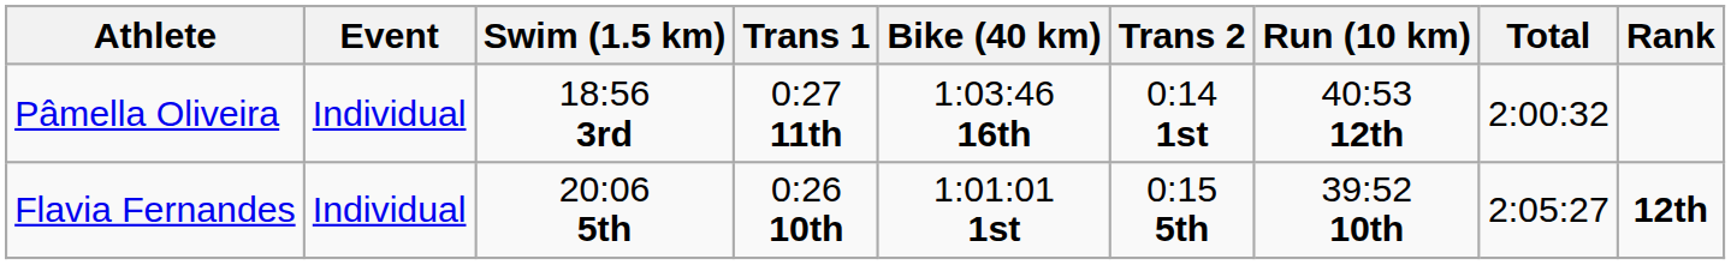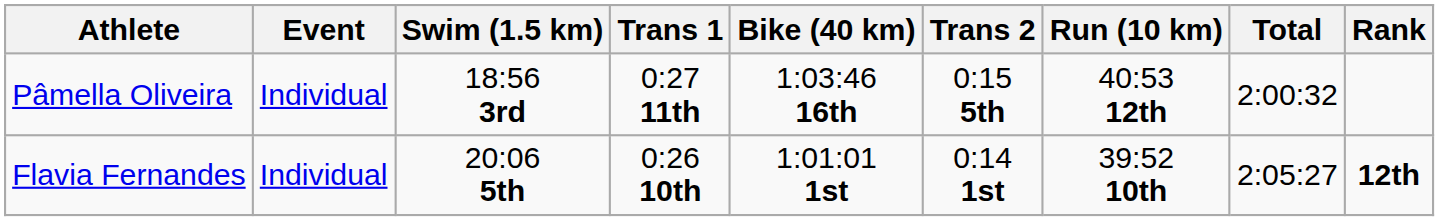 <table class="wikitable" style="font-size:90%">
 <tr>
 <th>Athlete</th>
 <th>Event</th>
 <th>Swim (1.5 km)</th>
 <th>Trans 1</th>
 <th>Bike (40 km)</th>
 <th>Trans 2</th>
 <th>Run (10 km)</th>
 <th>Total</th>
 <th>Rank</th>
 </tr>
 <tr>
 <td><a href='#'>Pâmella Oliveira</a></td>
 <td><a href='#'>Individual</a></td>
 <td align=center>18:56<br><strong>3rd</strong></td>
 <td align=center>0:27<br><strong>11th</strong></td>
 <td align=center>1:03:46 <br><strong>16th</strong></td>
-<td align=center>0:14<br><strong>1st</strong></td>
+<td align=center>0:15<br><strong>5th</strong></td>
 <td align=center>40:53<br><strong>12th</strong></td>
 <td align=center>2:00:32</td>
 <td align=center></td>
 </tr>
 <tr>
 <td><a href='#'>Flavia Fernandes</a></td>
 <td><a href='#'>Individual</a></td>
 <td align=center>20:06<br><strong>5th</strong></td>
 <td align=center>0:26<br><strong>10th</strong></td>
 <td align=center>1:01:01<br><strong>1st</strong></td>
-<td align=center>0:15<br><strong>5th</strong></td>
+<td align=center>0:14<br><strong>1st</strong></td>
 <td align=center>39:52<br><strong>10th</strong></td>
 <td align=center>2:05:27</td>
 <td align=center><strong>12th</strong></td>
 </tr>
 </table>
